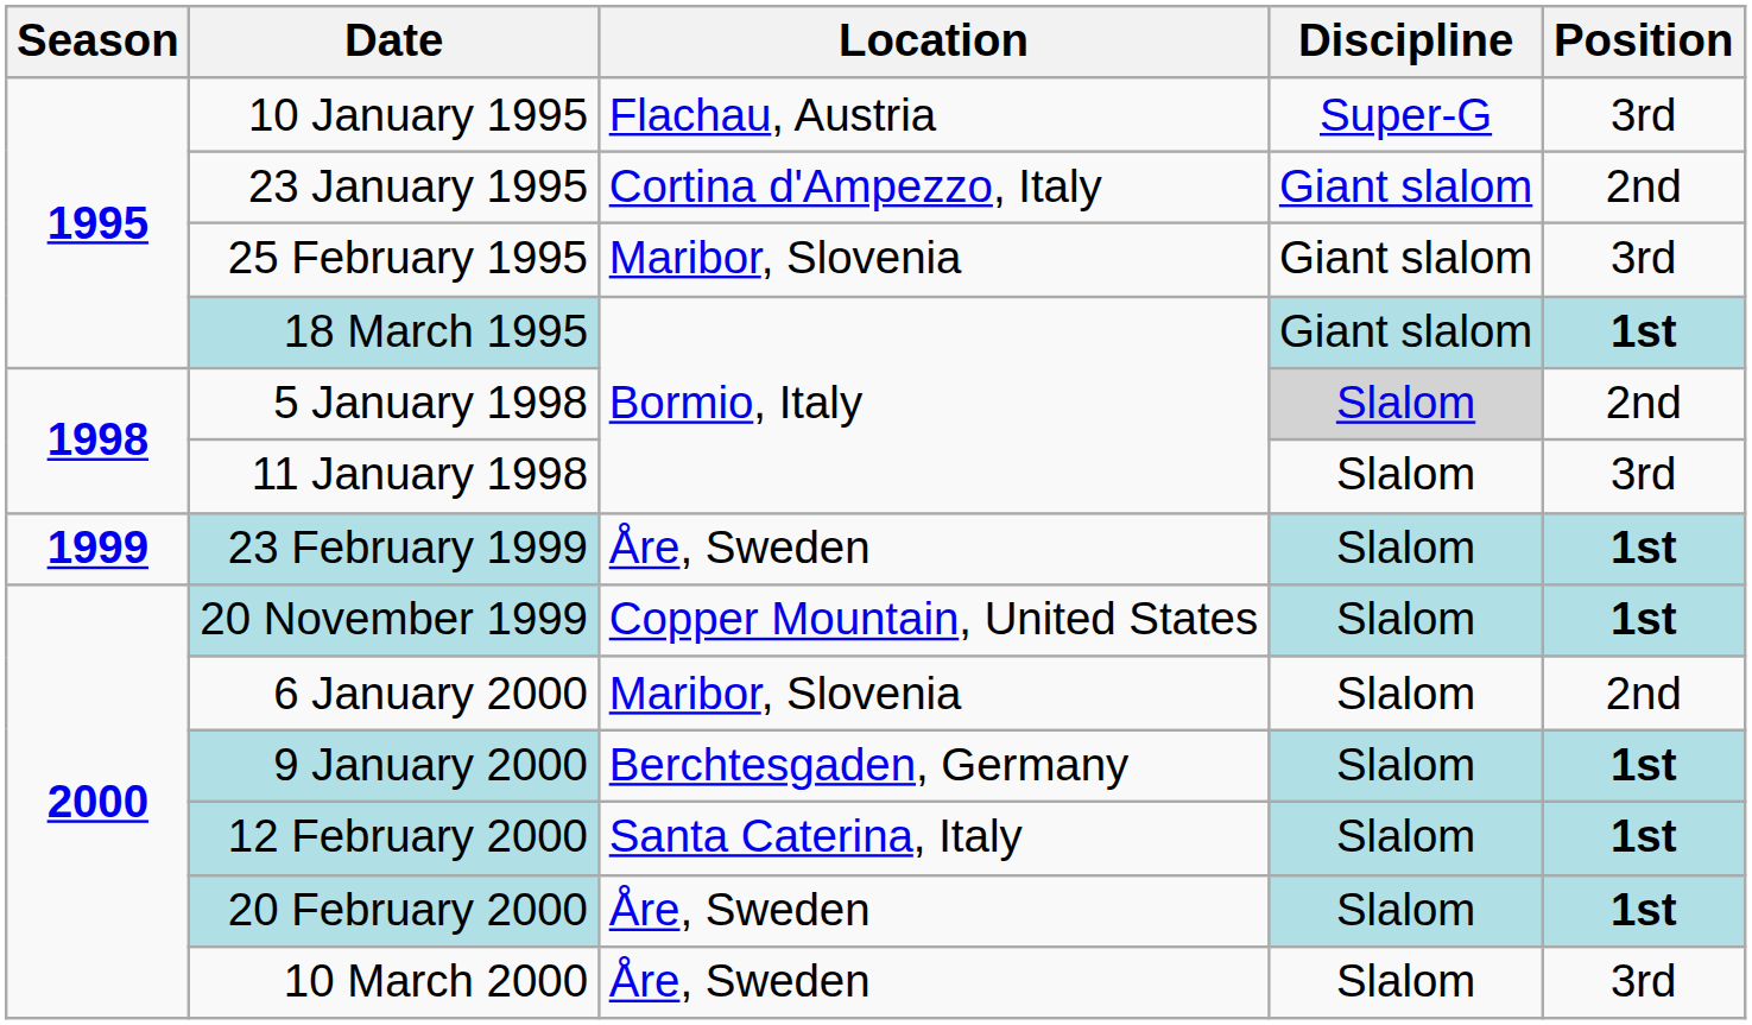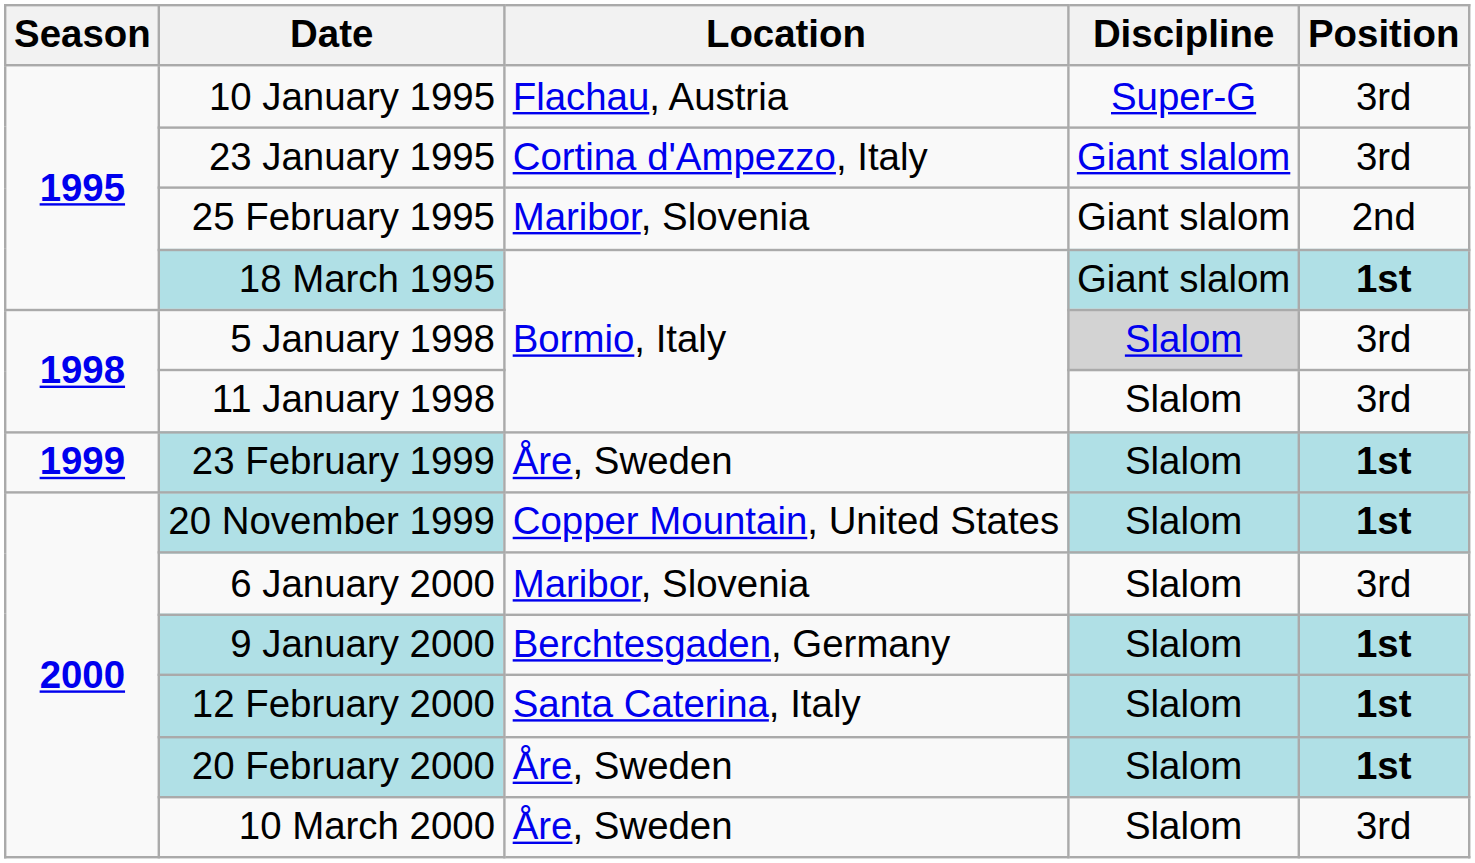 <table class="wikitable" style="text-align:center; font-size:100%;">
 <tr>
 <th>Season</th>
 <th>Date</th>
 <th>Location</th>
 <th>Discipline</th>
 <th>Position</th>
 </tr>
 <tr>
 <td rowspan="4" align=center><strong><a href='#'>1995</a></strong></td>
 <td align="right">10 January 1995</td>
 <td align="left"> <a href='#'>Flachau</a>, Austria</td>
 <td><a href='#'>Super-G</a></td>
 <td>3rd</td>
 </tr>
 <tr>
 <td align="right">23 January 1995</td>
 <td align="left"> <a href='#'>Cortina d'Ampezzo</a>, Italy</td>
 <td><a href='#'>Giant slalom</a></td>
-<td>2nd</td>
+<td>3rd</td>
 </tr>
 <tr>
 <td align="right">25 February 1995</td>
 <td align="left"> <a href='#'>Maribor</a>, Slovenia</td>
 <td>Giant slalom</td>
-<td>3rd</td>
+<td>2nd</td>
 </tr>
 <tr>
 <td align="right" bgcolor="#BOEOE6">18 March 1995</td>
 <td rowspan=3 align="left"> <a href='#'>Bormio</a>, Italy</td>
 <td bgcolor="#BOEOE6">Giant slalom</td>
 <td bgcolor="#BOEOE6"><strong>1st</strong></td>
 </tr>
 <tr>
 <td rowspan="2" align=center><strong><a href='#'>1998</a></strong></td>
 <td align="right">5 January 1998</td>
 <td style="background: lightgrey;"><a href='#'>Slalom</a></td>
-<td>2nd</td>
+<td>3rd</td>
 </tr>
 <tr>
 <td align="right">11 January 1998</td>
 <td>Slalom</td>
 <td>3rd</td>
 </tr>
 <tr>
 <td align=center><strong><a href='#'>1999</a></strong></td>
 <td align="right" bgcolor="#BOEOE6">23 February 1999</td>
 <td align="left"> <a href='#'>Åre</a>, Sweden</td>
 <td bgcolor="#BOEOE6">Slalom</td>
 <td bgcolor="#BOEOE6"><strong>1st</strong></td>
 </tr>
 <tr>
 <td rowspan="6" align=center><strong><a href='#'>2000</a></strong></td>
 <td align="right" bgcolor="#BOEOE6">20 November 1999</td>
 <td align="left"> <a href='#'>Copper Mountain</a>, United States</td>
 <td bgcolor="#BOEOE6">Slalom</td>
 <td bgcolor="#BOEOE6"><strong>1st</strong></td>
 </tr>
 <tr>
 <td align="right">6 January 2000</td>
 <td align="left"> <a href='#'>Maribor</a>, Slovenia</td>
 <td>Slalom</td>
-<td>2nd</td>
+<td>3rd</td>
 </tr>
 <tr>
 <td align="right" bgcolor="#BOEOE6">9 January 2000</td>
 <td align="left"> <a href='#'>Berchtesgaden</a>, Germany</td>
 <td bgcolor="#BOEOE6">Slalom</td>
 <td bgcolor="#BOEOE6"><strong>1st</strong></td>
 </tr>
 <tr>
 <td align="right" bgcolor="#BOEOE6">12 February 2000</td>
 <td align="left"> <a href='#'>Santa Caterina</a>, Italy</td>
 <td bgcolor="#BOEOE6">Slalom</td>
 <td bgcolor="#BOEOE6"><strong>1st</strong></td>
 </tr>
 <tr>
 <td align="right" bgcolor="#BOEOE6">20 February 2000</td>
 <td align="left"> <a href='#'>Åre</a>, Sweden</td>
 <td bgcolor="#BOEOE6">Slalom</td>
 <td bgcolor="#BOEOE6"><strong>1st</strong></td>
 </tr>
 <tr>
 <td align="right">10 March 2000</td>
 <td align="left"> <a href='#'>Åre</a>, Sweden</td>
 <td>Slalom</td>
 <td>3rd</td>
 </tr>
 </table>
